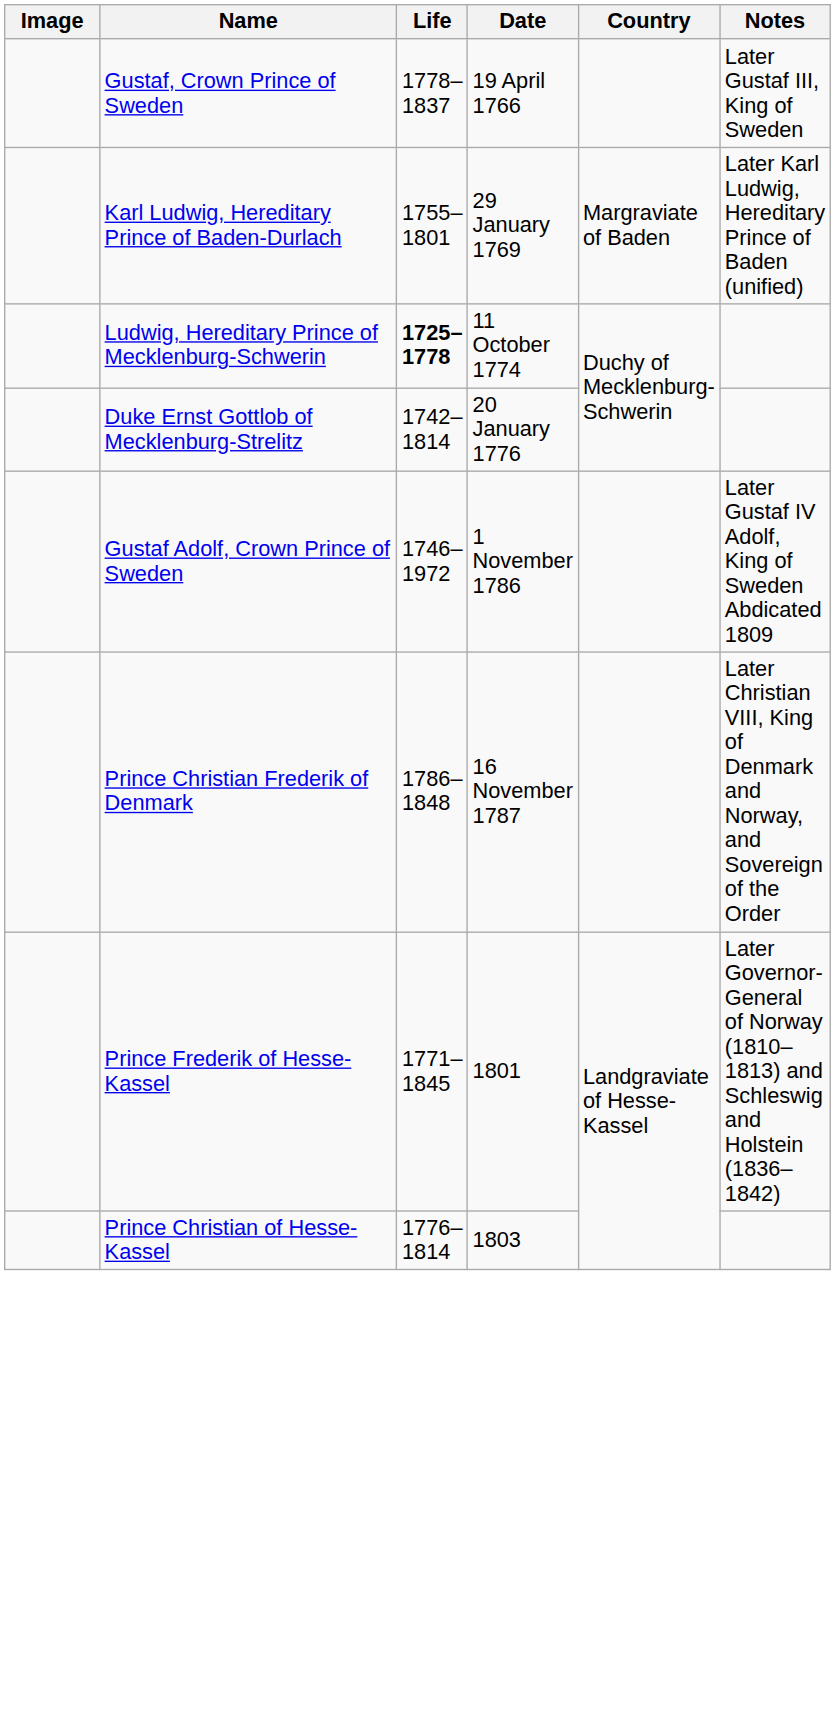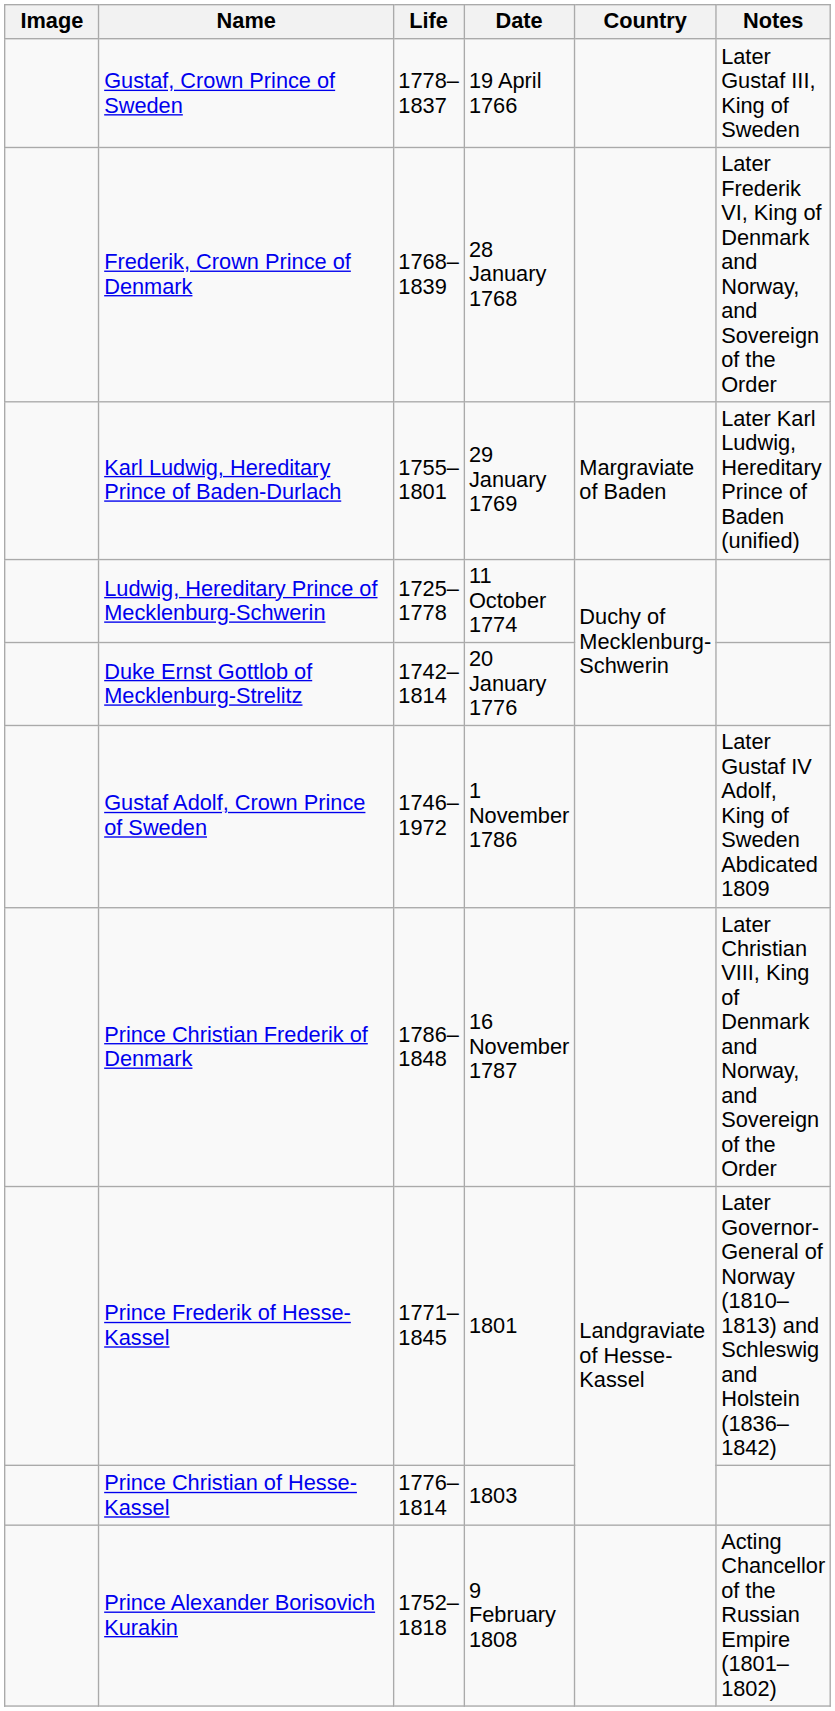 <table class="wikitable">
 <tr>
 <th style="width: 75px;">Image</th>
 <th style="width: 300px;">Name</th>
 <th>Life</th>
 <th>Date</th>
 <th>Country</th>
 <th>Notes</th>
 </tr>
 <tr>
 <td></td>
 <td><a href='#'>Gustaf, Crown Prince of Sweden</a></td>
 <td>1778–1837</td>
 <td>19 April 1766</td>
 <td></td>
 <td>Later Gustaf III, King of Sweden</td>
 </tr>
 <tr>
 <td></td>
+<td><a href='#'>Frederik, Crown Prince of Denmark</a></td>
+<td>1768–1839</td>
+<td>28 January 1768</td>
+<td></td>
+<td>Later Frederik VI, King of Denmark and Norway, and Sovereign of the Order</td>
+</tr>
+<tr>
+<td></td>
 <td><a href='#'>Karl Ludwig, Hereditary Prince of Baden-Durlach</a></td>
 <td>1755–1801</td>
 <td>29 January 1769</td>
 <td> Margraviate of Baden</td>
 <td>Later Karl Ludwig, Hereditary Prince of Baden (unified)</td>
 </tr>
 <tr>
 <td></td>
 <td><a href='#'>Ludwig, Hereditary Prince of Mecklenburg-Schwerin</a></td>
-<td><strong>1725–1778</strong></td>
+<td>1725–1778</td>
 <td>11 October 1774</td>
 <td rowspan="2"> Duchy of Mecklenburg-Schwerin</td>
 <td></td>
 </tr>
 <tr>
 <td></td>
 <td><a href='#'>Duke Ernst Gottlob of Mecklenburg-Strelitz</a></td>
 <td>1742–1814</td>
 <td>20 January 1776</td>
 <td></td>
 </tr>
 <tr>
 <td></td>
 <td><a href='#'>Gustaf Adolf, Crown Prince of Sweden</a></td>
 <td>1746–1972</td>
 <td>1 November 1786</td>
 <td></td>
 <td>Later Gustaf IV Adolf, King of Sweden<br>Abdicated 1809</td>
 </tr>
 <tr>
 <td></td>
 <td><a href='#'>Prince Christian Frederik of Denmark</a></td>
 <td>1786–1848</td>
 <td>16 November 1787</td>
 <td></td>
 <td>Later Christian VIII, King of Denmark and Norway, and Sovereign of the Order</td>
 </tr>
 <tr>
 <td></td>
 <td><a href='#'>Prince Frederik of Hesse-Kassel</a></td>
 <td>1771–1845</td>
 <td>1801</td>
 <td rowspan="2"> Landgraviate of Hesse-Kassel</td>
 <td>Later Governor-General of Norway (1810–1813) and Schleswig and Holstein (1836–1842)</td>
 </tr>
 <tr>
 <td></td>
 <td><a href='#'>Prince Christian of Hesse-Kassel</a></td>
 <td>1776–1814</td>
 <td>1803</td>
 <td></td>
 </tr>
+<tr>
+<td></td>
+<td><a href='#'>Prince Alexander Borisovich Kurakin</a></td>
+<td>1752–1818</td>
+<td>9 February 1808</td>
+<td></td>
+<td>Acting Chancellor of the Russian Empire (1801–1802)</td>
+</tr>
 </table>
